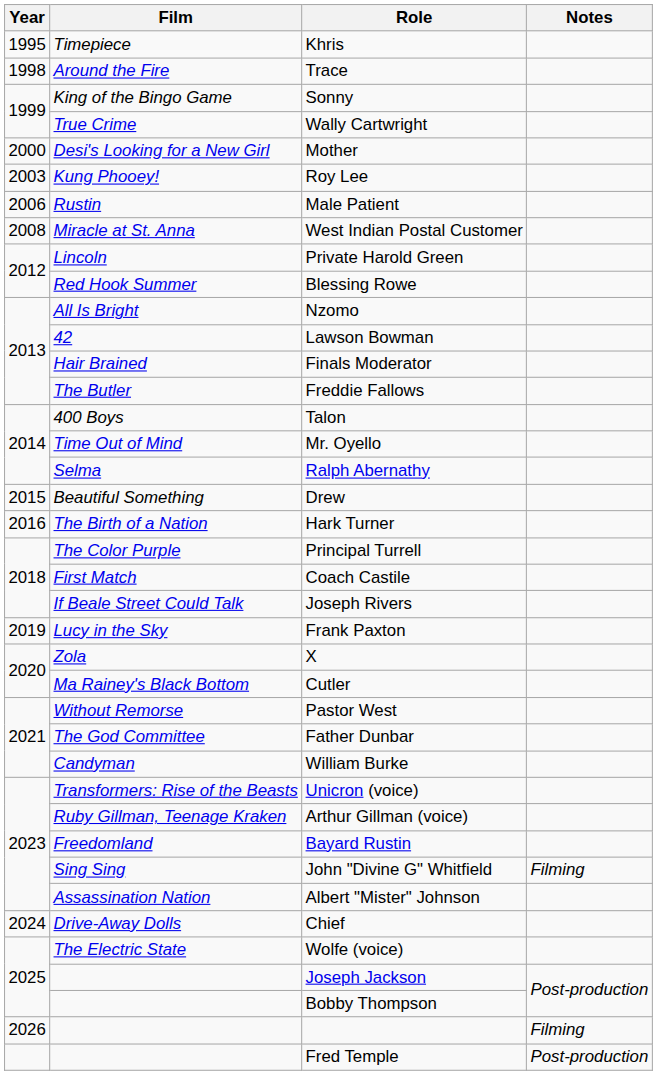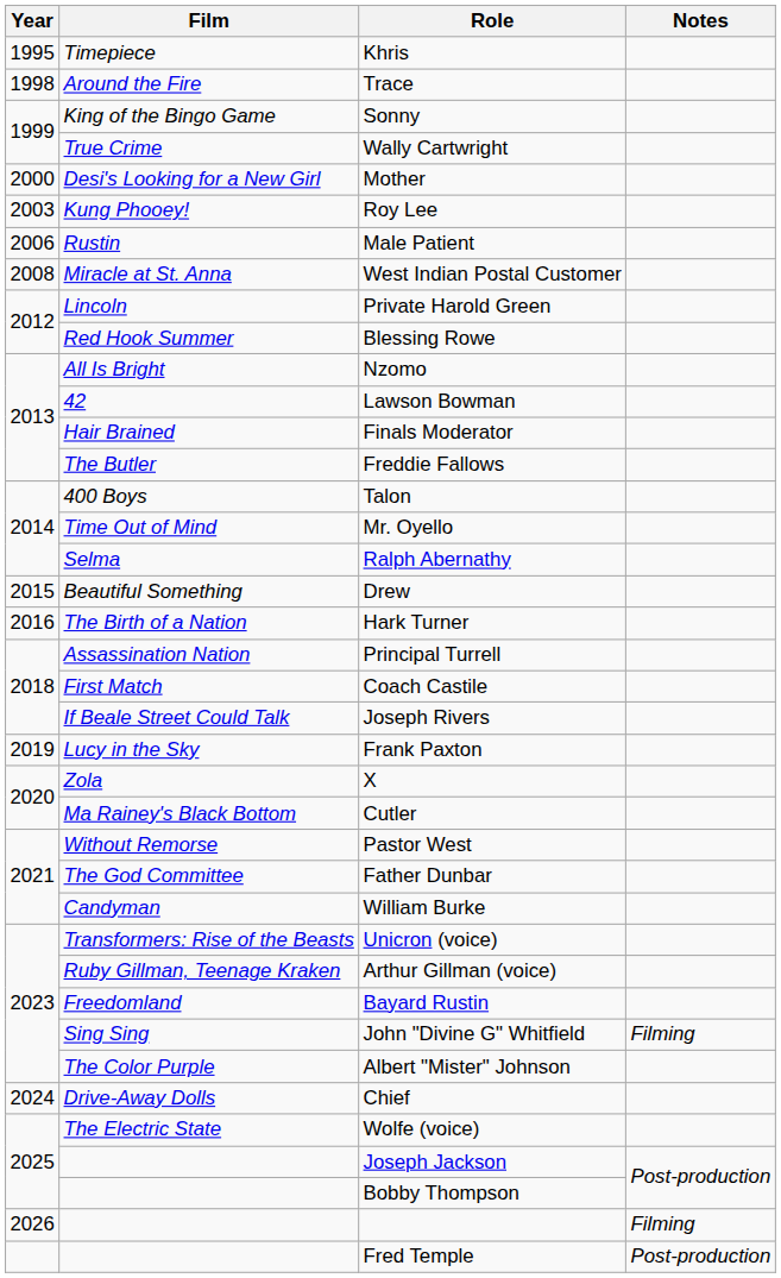 <table class="wikitable sortable">
 <tr>
 <th>Year</th>
 <th>Film</th>
 <th>Role</th>
 <th>Notes</th>
 </tr>
 <tr>
 <td>1995</td>
 <td><em>Timepiece</em></td>
 <td>Khris</td>
 <td></td>
 </tr>
 <tr>
 <td>1998</td>
 <td><em><a href='#'>Around the Fire</a></em></td>
 <td>Trace</td>
 <td></td>
 </tr>
 <tr>
 <td rowspan=2>1999</td>
 <td><em>King of the Bingo Game</em></td>
 <td>Sonny</td>
 <td></td>
 </tr>
 <tr>
 <td><em><a href='#'>True Crime</a></em></td>
 <td>Wally Cartwright</td>
 <td></td>
 </tr>
 <tr>
 <td>2000</td>
 <td><em><a href='#'>Desi's Looking for a New Girl</a></em></td>
 <td>Mother</td>
 <td></td>
 </tr>
 <tr>
 <td>2003</td>
 <td><em><a href='#'>Kung Phooey!</a></em></td>
 <td>Roy Lee</td>
 <td></td>
 </tr>
 <tr>
 <td>2006</td>
 <td><em><a href='#'>Rustin</a></em></td>
 <td>Male Patient</td>
 <td></td>
 </tr>
 <tr>
 <td>2008</td>
 <td><em><a href='#'>Miracle at St. Anna</a></em></td>
 <td>West Indian Postal Customer</td>
 <td></td>
 </tr>
 <tr>
 <td rowspan=2>2012</td>
 <td><em><a href='#'>Lincoln</a></em></td>
 <td>Private Harold Green</td>
 <td></td>
 </tr>
 <tr>
 <td><em><a href='#'>Red Hook Summer</a></em></td>
 <td>Blessing Rowe</td>
 <td></td>
 </tr>
 <tr>
 <td rowspan=4>2013</td>
 <td><em><a href='#'>All Is Bright</a></em></td>
 <td>Nzomo</td>
 <td></td>
 </tr>
 <tr>
 <td><em><a href='#'>42</a></em></td>
 <td>Lawson Bowman</td>
 <td></td>
 </tr>
 <tr>
 <td><em><a href='#'>Hair Brained</a></em></td>
 <td>Finals Moderator</td>
 <td></td>
 </tr>
 <tr>
 <td><em><a href='#'>The Butler</a></em></td>
 <td>Freddie Fallows</td>
 <td></td>
 </tr>
 <tr>
 <td rowspan=3>2014</td>
 <td><em>400 Boys</em></td>
 <td>Talon</td>
 <td></td>
 </tr>
 <tr>
 <td><em><a href='#'>Time Out of Mind</a></em></td>
 <td>Mr. Oyello</td>
 <td></td>
 </tr>
 <tr>
 <td><em><a href='#'>Selma</a></em></td>
 <td><a href='#'>Ralph Abernathy</a></td>
 <td></td>
 </tr>
 <tr>
 <td>2015</td>
 <td><em>Beautiful Something</em></td>
 <td>Drew</td>
 <td></td>
 </tr>
 <tr>
 <td>2016</td>
 <td><em><a href='#'>The Birth of a Nation</a></em></td>
 <td>Hark Turner</td>
 <td></td>
 </tr>
 <tr>
 <td rowspan=3>2018</td>
-<td><em><a href='#'>The Color Purple</a></em></td>
+<td><em><a href='#'>Assassination Nation</a></em></td>
 <td>Principal Turrell</td>
 <td></td>
 </tr>
 <tr>
 <td><em><a href='#'>First Match</a></em></td>
 <td>Coach Castile</td>
 <td></td>
 </tr>
 <tr>
 <td><em><a href='#'>If Beale Street Could Talk</a></em></td>
 <td>Joseph Rivers</td>
 <td></td>
 </tr>
 <tr>
 <td>2019</td>
 <td><em><a href='#'>Lucy in the Sky</a></em></td>
 <td>Frank Paxton</td>
 <td></td>
 </tr>
 <tr>
 <td rowspan=2>2020</td>
 <td><em><a href='#'>Zola</a></em></td>
 <td>X</td>
 <td></td>
 </tr>
 <tr>
 <td><em><a href='#'>Ma Rainey's Black Bottom</a></em></td>
 <td>Cutler</td>
 <td></td>
 </tr>
 <tr>
 <td rowspan=3>2021</td>
 <td><em><a href='#'>Without Remorse</a></em></td>
 <td>Pastor West</td>
 <td></td>
 </tr>
 <tr>
 <td><em><a href='#'>The God Committee</a></em></td>
 <td>Father Dunbar</td>
 <td></td>
 </tr>
 <tr>
 <td><em><a href='#'>Candyman</a></em></td>
 <td>William Burke</td>
 <td></td>
 </tr>
 <tr>
 <td rowspan=5>2023</td>
 <td><em><a href='#'>Transformers: Rise of the Beasts</a></em></td>
 <td><a href='#'>Unicron</a> (voice)</td>
 <td></td>
 </tr>
 <tr>
 <td><em><a href='#'>Ruby Gillman, Teenage Kraken</a></em></td>
 <td>Arthur Gillman (voice)</td>
 <td></td>
 </tr>
 <tr>
 <td><em><a href='#'>Freedomland</a></em></td>
 <td><a href='#'>Bayard Rustin</a></td>
 <td></td>
 </tr>
 <tr>
 <td><em><a href='#'>Sing Sing</a></em></td>
 <td>John "Divine G" Whitfield</td>
 <td><em>Filming</em></td>
 </tr>
 <tr>
-<td><em><a href='#'>Assassination Nation</a></em></td>
+<td><em><a href='#'>The Color Purple</a></em></td>
 <td>Albert "Mister" Johnson</td>
 <td></td>
 </tr>
 <tr>
 <td>2024</td>
 <td><em><a href='#'>Drive-Away Dolls</a></em></td>
 <td>Chief</td>
 <td></td>
 </tr>
 <tr>
 <td rowspan=3>2025</td>
 <td><em><a href='#'>The Electric State</a></em></td>
 <td>Wolfe (voice)</td>
 <td></td>
 </tr>
 <tr>
 <td></td>
 <td><a href='#'>Joseph Jackson</a></td>
 <td rowspan="2"><em>Post-production</em></td>
 </tr>
 <tr>
 <td></td>
 <td>Bobby Thompson</td>
 </tr>
 <tr>
 <td>2026</td>
 <td></td>
 <td></td>
 <td><em>Filming</em></td>
 </tr>
 <tr>
 <td></td>
 <td></td>
 <td>Fred Temple</td>
 <td><em>Post-production</em></td>
 </tr>
 </table>
